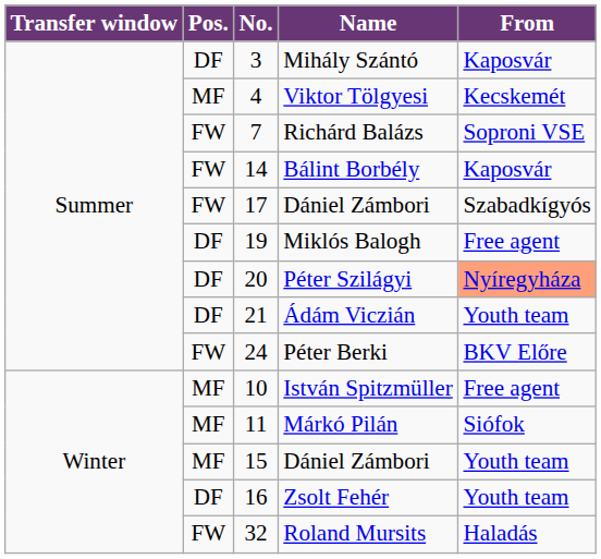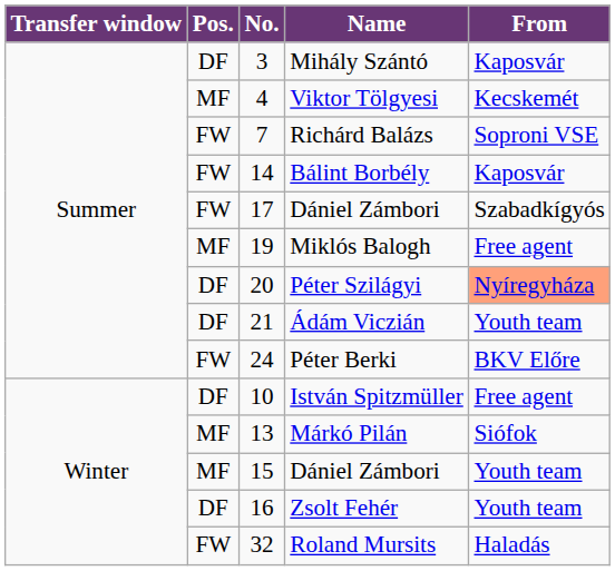 <table class="wikitable plainrowheaders sortable">
 <tr>
 </tr>
 <tr>
 <th style="background:#683675; color:#FFFFFF">Transfer window</th>
 <th style="background:#683675; color:#FFFFFF">Pos.</th>
 <th style="background:#683675; color:#FFFFFF">No.</th>
 <th style="background:#683675; color:#FFFFFF">Name</th>
 <th style="background:#683675; color:#FFFFFF">From</th>
 </tr>
 <tr>
 <td rowspan="9" style="text-align:center;">Summer</td>
 <td style="text-align:center;">DF</td>
 <td style="text-align:center;">3</td>
 <td style="text-align:left;"> Mihály Szántó</td>
 <td style="text-align:left;"><a href='#'>Kaposvár</a></td>
 </tr>
 <tr>
 <td style="text-align:center;">MF</td>
 <td style="text-align:center;">4</td>
 <td style="text-align:left;"> <a href='#'>Viktor Tölgyesi</a></td>
 <td style="text-align:left;"><a href='#'>Kecskemét</a></td>
 </tr>
 <tr>
 <td style="text-align:center;">FW</td>
 <td style="text-align:center;">7</td>
 <td style="text-align:left;"> Richárd Balázs</td>
 <td style="text-align:left;"><a href='#'>Soproni VSE</a></td>
 </tr>
 <tr>
 <td style="text-align:center;">FW</td>
 <td style="text-align:center;">14</td>
 <td style="text-align:left;"> <a href='#'>Bálint Borbély</a></td>
 <td style="text-align:left;"><a href='#'>Kaposvár</a></td>
 </tr>
 <tr>
 <td style="text-align:center;">FW</td>
 <td style="text-align:center;">17</td>
 <td style="text-align:left;"> Dániel Zámbori</td>
 <td style="text-align:left;">Szabadkígyós</td>
 </tr>
 <tr>
-<td style="text-align:center;">DF</td>
+<td style="text-align:center;">MF</td>
 <td style="text-align:center;">19</td>
 <td style="text-align:left;"> Miklós Balogh</td>
 <td style="text-align:left;"><a href='#'>Free agent</a></td>
 </tr>
 <tr>
 <td style="text-align:center;">DF</td>
 <td style="text-align:center;">20</td>
 <td style="text-align:left;"> <a href='#'>Péter Szilágyi</a></td>
 <td style="background: lightsalmon; text-align:left;"><a href='#'>Nyíregyháza</a></td>
 </tr>
 <tr>
 <td style="text-align:center;">DF</td>
 <td style="text-align:center;">21</td>
 <td style="text-align:left;"> <a href='#'>Ádám Viczián</a></td>
 <td style="text-align:left;"><a href='#'>Youth team</a></td>
 </tr>
 <tr>
 <td style="text-align:center;">FW</td>
 <td style="text-align:center;">24</td>
 <td style="text-align:left;"> Péter Berki</td>
 <td style="text-align:left;"><a href='#'>BKV Előre</a></td>
 </tr>
 <tr>
 <td rowspan="5" style="text-align:center;">Winter</td>
-<td style="text-align:center;">MF</td>
+<td style="text-align:center;">DF</td>
 <td style="text-align:center;">10</td>
 <td style="text-align:left;"> <a href='#'>István Spitzmüller</a></td>
 <td style="text-align:left;"><a href='#'>Free agent</a></td>
 </tr>
 <tr>
 <td style="text-align:center;">MF</td>
-<td style="text-align:center;">11</td>
+<td style="text-align:center;">13</td>
 <td style="text-align:left;"> <a href='#'>Márkó Pilán</a></td>
 <td style="text-align:left;"><a href='#'>Siófok</a></td>
 </tr>
 <tr>
 <td style="text-align:center;">MF</td>
 <td style="text-align:center;">15</td>
 <td style="text-align:left;"> Dániel Zámbori</td>
 <td style="text-align:left;"><a href='#'>Youth team</a></td>
 </tr>
 <tr>
 <td style="text-align:center;">DF</td>
 <td style="text-align:center;">16</td>
 <td style="text-align:left;"> <a href='#'>Zsolt Fehér</a></td>
 <td style="text-align:left;"><a href='#'>Youth team</a></td>
 </tr>
 <tr>
 <td style="text-align:center;">FW</td>
 <td style="text-align:center;">32</td>
 <td style="text-align:left;"> <a href='#'>Roland Mursits</a></td>
 <td style="text-align:left;"><a href='#'>Haladás</a></td>
 </tr>
 </table>
